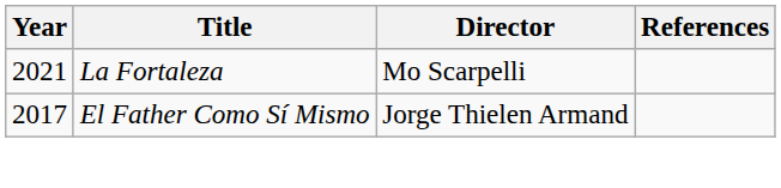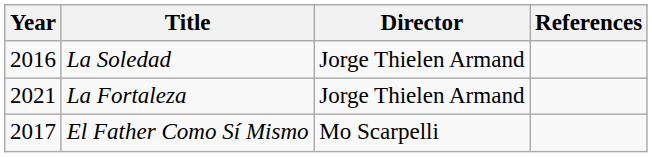 <table class="wikitable">
 <tr>
 <th>Year</th>
 <th>Title</th>
 <th>Director</th>
 <th>References</th>
 </tr>
 <tr>
+<td>2016</td>
+<td><em>La Soledad</em></td>
+<td>Jorge Thielen Armand</td>
+<td></td>
+</tr>
+<tr>
 <td>2021</td>
 <td><em>La Fortaleza</em></td>
-<td>Mo Scarpelli</td>
+<td>Jorge Thielen Armand</td>
 <td></td>
 </tr>
 <tr>
 <td>2017</td>
 <td><em>El Father Como Sí Mismo</em></td>
-<td>Jorge Thielen Armand</td>
+<td>Mo Scarpelli</td>
 <td></td>
 </tr>
 </table>
